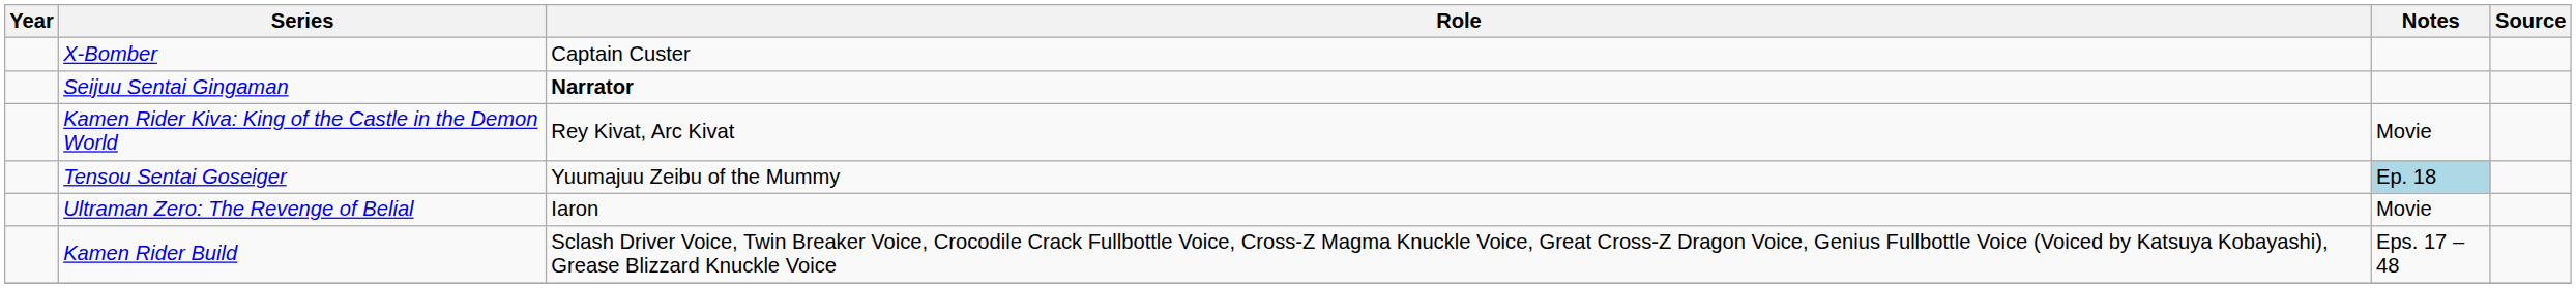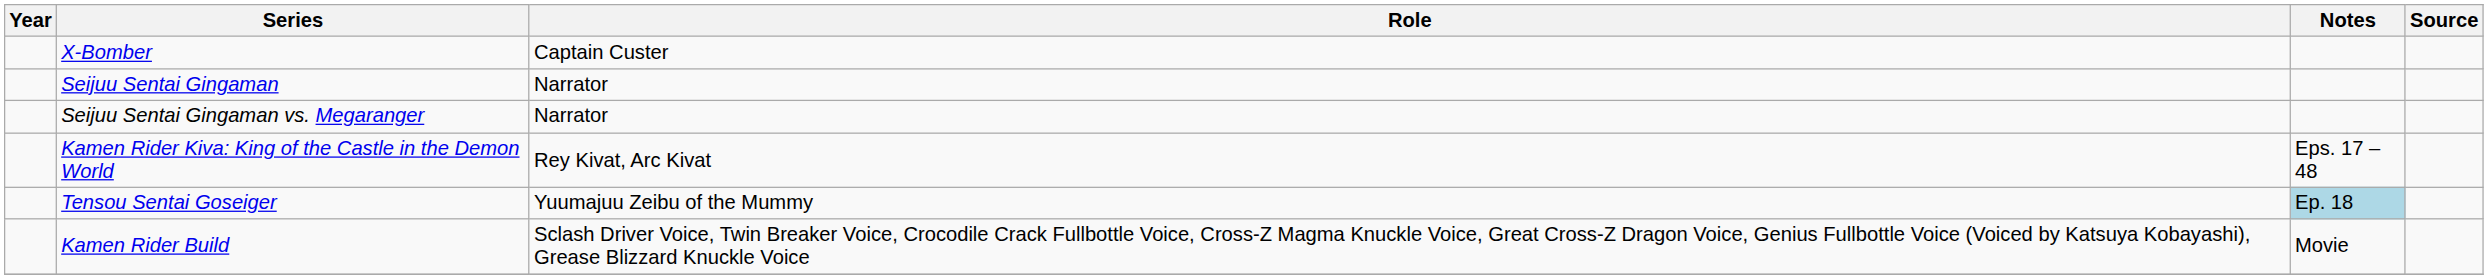 <table class="wikitable sortable plainrowheaders">
 <tr>
 <th>Year</th>
 <th>Series</th>
 <th>Role</th>
 <th class="unsortable">Notes</th>
 <th class="unsortable">Source</th>
 </tr>
 <tr>
 <td></td>
 <td><em><a href='#'>X-Bomber</a></em></td>
 <td>Captain Custer</td>
 <td></td>
 <td></td>
 </tr>
 <tr>
 <td></td>
 <td><em><a href='#'>Seijuu Sentai Gingaman</a></em></td>
-<td><strong>Narrator</strong></td>
+<td>Narrator</td>
+<td></td>
+<td></td>
+</tr>
+<tr>
+<td></td>
+<td><em>Seijuu Sentai Gingaman vs. <a href='#'>Megaranger</a></em></td>
+<td>Narrator</td>
 <td></td>
 <td></td>
 </tr>
 <tr>
 <td></td>
 <td><em><a href='#'>Kamen Rider Kiva: King of the Castle in the Demon World</a></em></td>
 <td>Rey Kivat, Arc Kivat</td>
-<td>Movie</td>
+<td>Eps. 17 – 48</td>
 <td></td>
 </tr>
 <tr>
 <td></td>
 <td><em><a href='#'>Tensou Sentai Goseiger</a></em></td>
 <td>Yuumajuu Zeibu of the Mummy</td>
 <td style="background: lightblue;">Ep. 18</td>
 <td></td>
 </tr>
 <tr>
 <td></td>
-<td><em><a href='#'>Ultraman Zero: The Revenge of Belial</a></em></td>
-<td>Iaron</td>
-<td>Movie</td>
-<td></td>
-</tr>
-<tr>
-<td></td>
 <td><em><a href='#'>Kamen Rider Build</a></em></td>
 <td>Sclash Driver Voice, Twin Breaker Voice, Crocodile Crack Fullbottle Voice, Cross-Z Magma Knuckle Voice, Great Cross-Z Dragon Voice, Genius Fullbottle Voice (Voiced by Katsuya Kobayashi), Grease Blizzard Knuckle Voice</td>
-<td>Eps. 17 – 48</td>
+<td>Movie</td>
 <td></td>
 </tr>
 <tr>
 </tr>
 </table>
